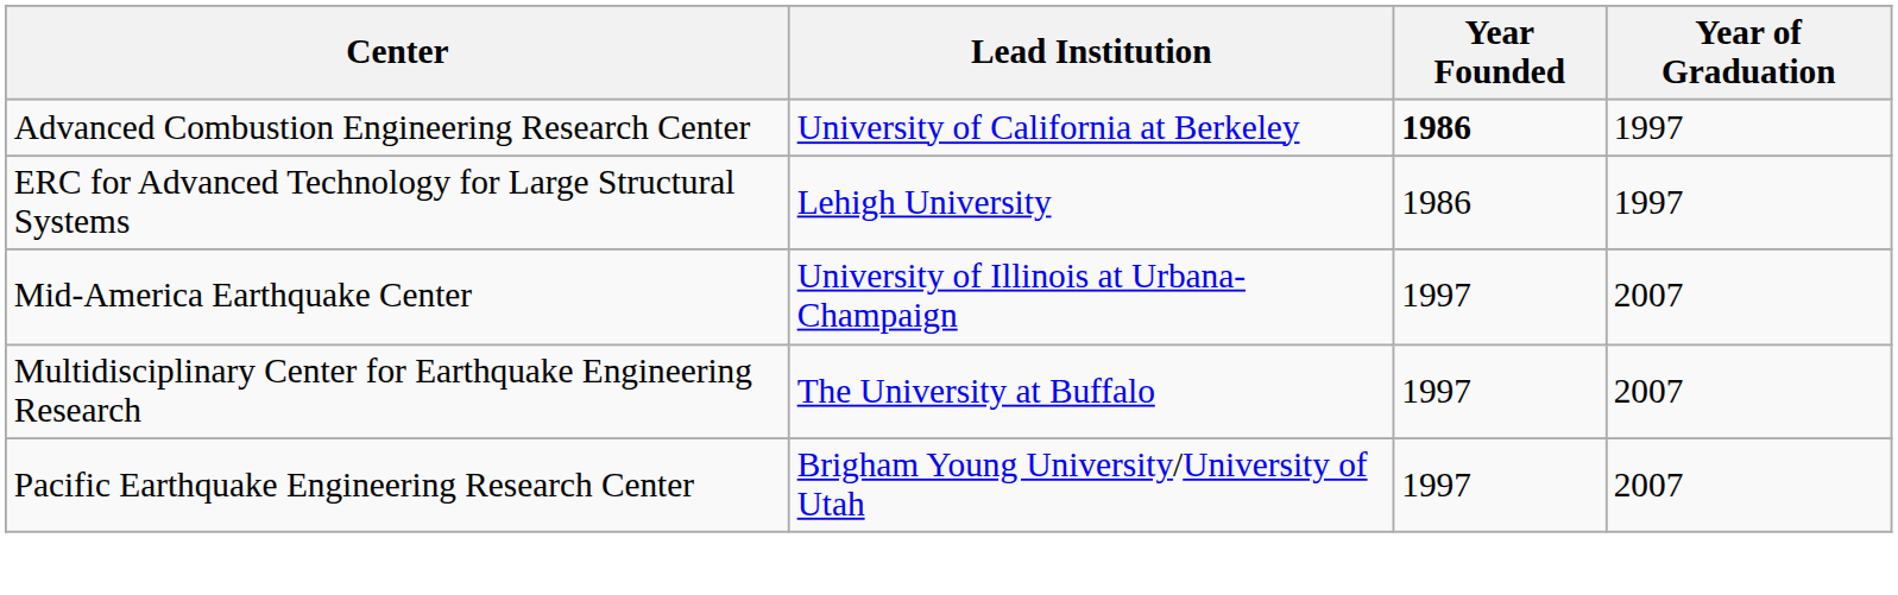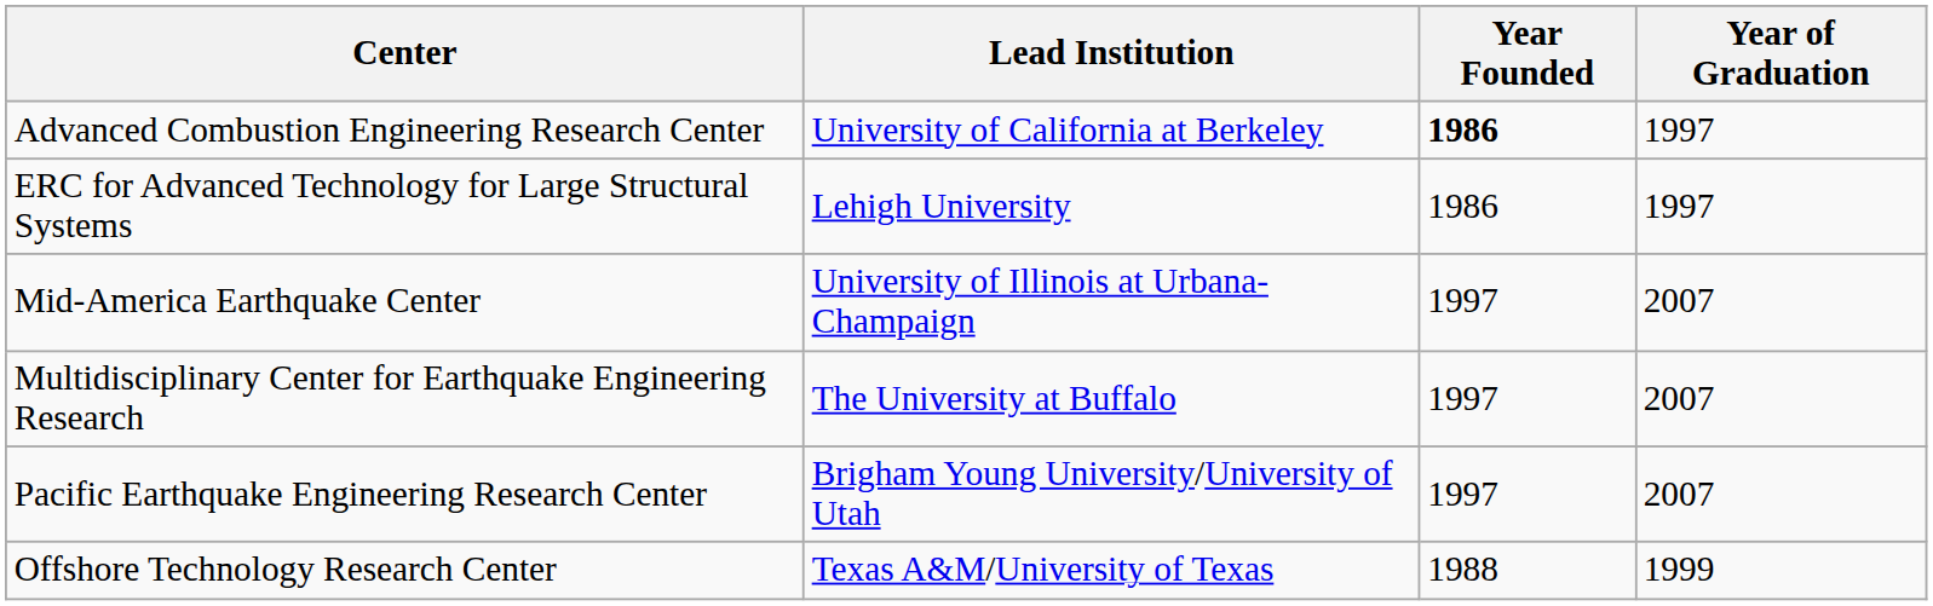 <table class="wikitable">
 <tr>
 <th>Center</th>
 <th>Lead Institution</th>
 <th>Year Founded</th>
 <th>Year of Graduation</th>
 </tr>
 <tr>
 <td>Advanced Combustion Engineering Research Center</td>
 <td><a href='#'>University of California at Berkeley</a></td>
 <td><strong>1986</strong></td>
 <td>1997</td>
 </tr>
 <tr>
 <td>ERC for Advanced Technology for Large Structural Systems</td>
 <td><a href='#'>Lehigh University</a></td>
 <td>1986</td>
 <td>1997</td>
 </tr>
 <tr>
 <td>Mid-America Earthquake Center</td>
 <td><a href='#'>University of Illinois at Urbana-Champaign</a></td>
 <td>1997</td>
 <td>2007</td>
 </tr>
 <tr>
 <td>Multidisciplinary Center for Earthquake Engineering Research</td>
 <td><a href='#'>The University at Buffalo</a></td>
 <td>1997</td>
 <td>2007</td>
 </tr>
 <tr>
 <td>Pacific Earthquake Engineering Research Center</td>
 <td><a href='#'>Brigham Young University</a>/<a href='#'>University of Utah</a></td>
 <td>1997</td>
 <td>2007</td>
 </tr>
+<tr>
+<td>Offshore Technology Research Center</td>
+<td><a href='#'>Texas A&M</a>/<a href='#'>University of Texas</a></td>
+<td>1988</td>
+<td>1999</td>
+</tr>
 </table>
